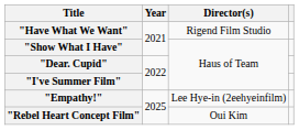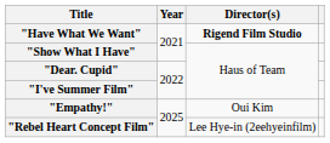 <table class="wikitable plainrowheaders" style="text-align:center">
 <tr>
 <th scope="col">Title</th>
 <th scope="col">Year</th>
 <th scope="col">Director(s)</th>
 <th scope="col"></th>
 </tr>
 <tr>
 <th scope="row">"Have What We Want"</th>
 <td rowspan="2">2021</td>
-<td>Rigend Film Studio</td>
+<td><strong>Rigend Film Studio</strong></td>
 <td></td>
 </tr>
 <tr>
 <th scope="row">"Show What I Have"</th>
 <td rowspan="3">Haus of Team</td>
 <td></td>
 </tr>
 <tr>
 <th scope="row">"Dear. Cupid"</th>
 <td rowspan="2">2022</td>
 <td></td>
 </tr>
 <tr>
 <th scope="row">"I've Summer Film"</th>
 <td></td>
 </tr>
 <tr>
 <th scope="row">"Empathy!"</th>
 <td rowspan="2">2025</td>
-<td>Lee Hye-in (2eehyeinfilm)</td>
+<td>Oui Kim</td>
 <td></td>
 </tr>
 <tr>
 <th scope="row">"Rebel Heart Concept Film"</th>
-<td>Oui Kim</td>
+<td>Lee Hye-in (2eehyeinfilm)</td>
 <td></td>
 </tr>
 </table>
